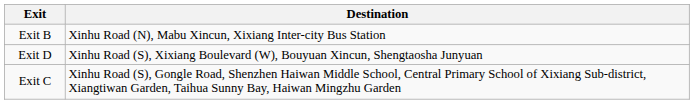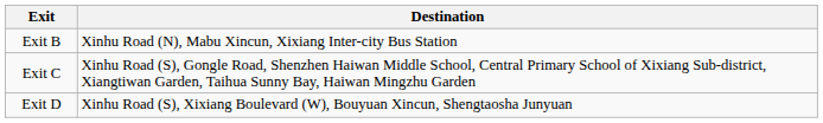 <table class="wikitable">
 <tr>
 <th style="width:70px">Exit</th>
 <th>Destination</th>
 </tr>
 <tr>
 <td align="center">Exit B</td>
 <td>Xinhu Road (N), Mabu Xincun, Xixiang Inter-city Bus Station</td>
 </tr>
 <tr>
+<td align="center">Exit C</td>
+<td>Xinhu Road (S), Gongle Road, Shenzhen Haiwan Middle School, Central Primary School of Xixiang Sub-district, Xiangtiwan Garden, Taihua Sunny Bay, Haiwan Mingzhu Garden</td>
+</tr>
+<tr>
 <td align="center">Exit D</td>
 <td>Xinhu Road (S), Xixiang Boulevard (W), Bouyuan Xincun, Shengtaosha Junyuan</td>
 </tr>
-<tr>
-<td align="center">Exit C</td>
-<td>Xinhu Road (S), Gongle Road, Shenzhen Haiwan Middle School, Central Primary School of Xixiang Sub-district, Xiangtiwan Garden, Taihua Sunny Bay, Haiwan Mingzhu Garden</td>
-</tr>
 </table>
